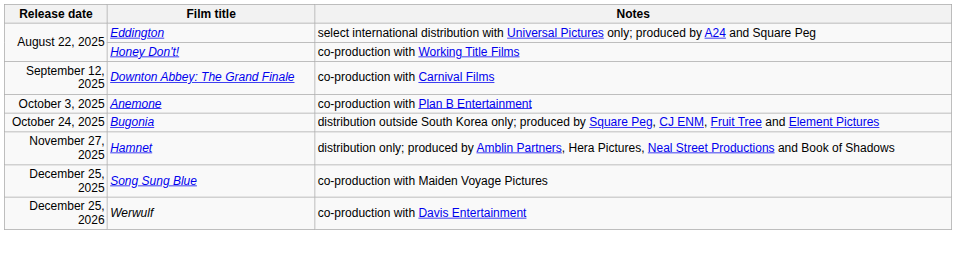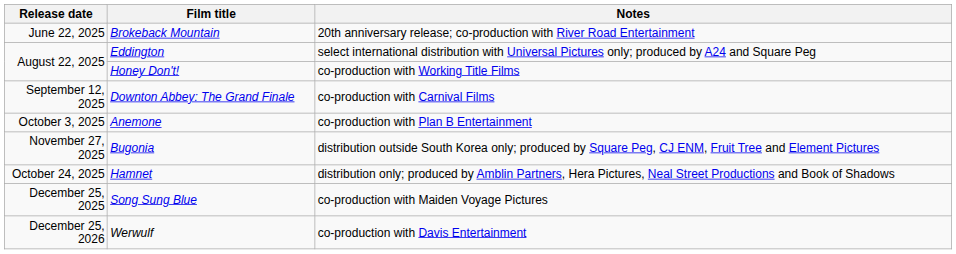 <table class="wikitable" style="width:100%;">
 <tr>
 <th scope="col" style="width:130px;">Release date</th>
 <th>Film title</th>
 <th>Notes</th>
+</tr>
+<tr>
+<td align="right">June 22, 2025</td>
+<td><em><a href='#'>Brokeback Mountain</a></em></td>
+<td>20th anniversary release; co-production with <a href='#'>River Road Entertainment</a></td>
 </tr>
 <tr>
 <td align="right" rowspan="2">August 22, 2025</td>
 <td><em><a href='#'>Eddington</a></em></td>
 <td>select international distribution with <a href='#'>Universal Pictures</a> only; produced by <a href='#'>A24</a> and Square Peg</td>
 </tr>
 <tr>
 <td><em><a href='#'>Honey Don't!</a></em></td>
 <td>co-production with <a href='#'>Working Title Films</a></td>
 </tr>
 <tr>
 <td align="right">September 12, 2025</td>
 <td><em><a href='#'>Downton Abbey: The Grand Finale</a></em></td>
 <td>co-production with <a href='#'>Carnival Films</a></td>
 </tr>
 <tr>
 <td align="right">October 3, 2025</td>
 <td><em><a href='#'>Anemone</a></em></td>
 <td>co-production with <a href='#'>Plan B Entertainment</a></td>
 </tr>
 <tr>
-<td align="right">October 24, 2025</td>
+<td align="right">November 27, 2025</td>
 <td><em><a href='#'>Bugonia</a></em></td>
 <td>distribution outside South Korea only; produced by <a href='#'>Square Peg</a>, <a href='#'>CJ ENM</a>, <a href='#'>Fruit Tree</a> and <a href='#'>Element Pictures</a></td>
 </tr>
 <tr>
-<td align="right">November 27, 2025</td>
+<td align="right">October 24, 2025</td>
 <td><em><a href='#'>Hamnet</a></em></td>
 <td>distribution only; produced by <a href='#'>Amblin Partners</a>, Hera Pictures, <a href='#'>Neal Street Productions</a> and Book of Shadows</td>
 </tr>
 <tr>
 <td align="right">December 25, 2025</td>
 <td><em><a href='#'>Song Sung Blue</a></em></td>
 <td>co-production with Maiden Voyage Pictures</td>
 </tr>
 <tr>
 <td align="right">December 25, 2026</td>
 <td><em>Werwulf</em></td>
 <td>co-production with <a href='#'>Davis Entertainment</a></td>
 </tr>
 </table>
